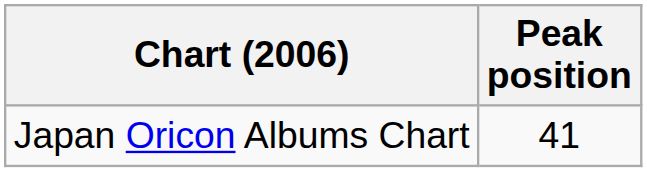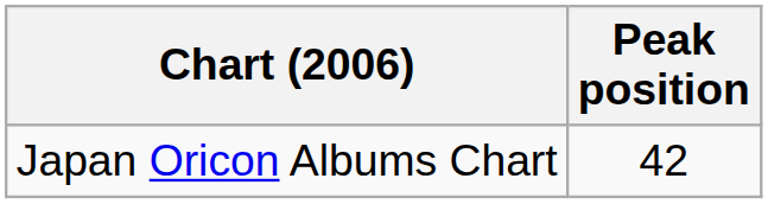 <table class="wikitable">
 <tr>
 <th>Chart (2006)</th>
 <th>Peak<br>position</th>
 </tr>
 <tr>
 <td>Japan <a href='#'>Oricon</a> Albums Chart</td>
-<td align="center">41</td>
+<td align="center">42</td>
 </tr>
 </table>
